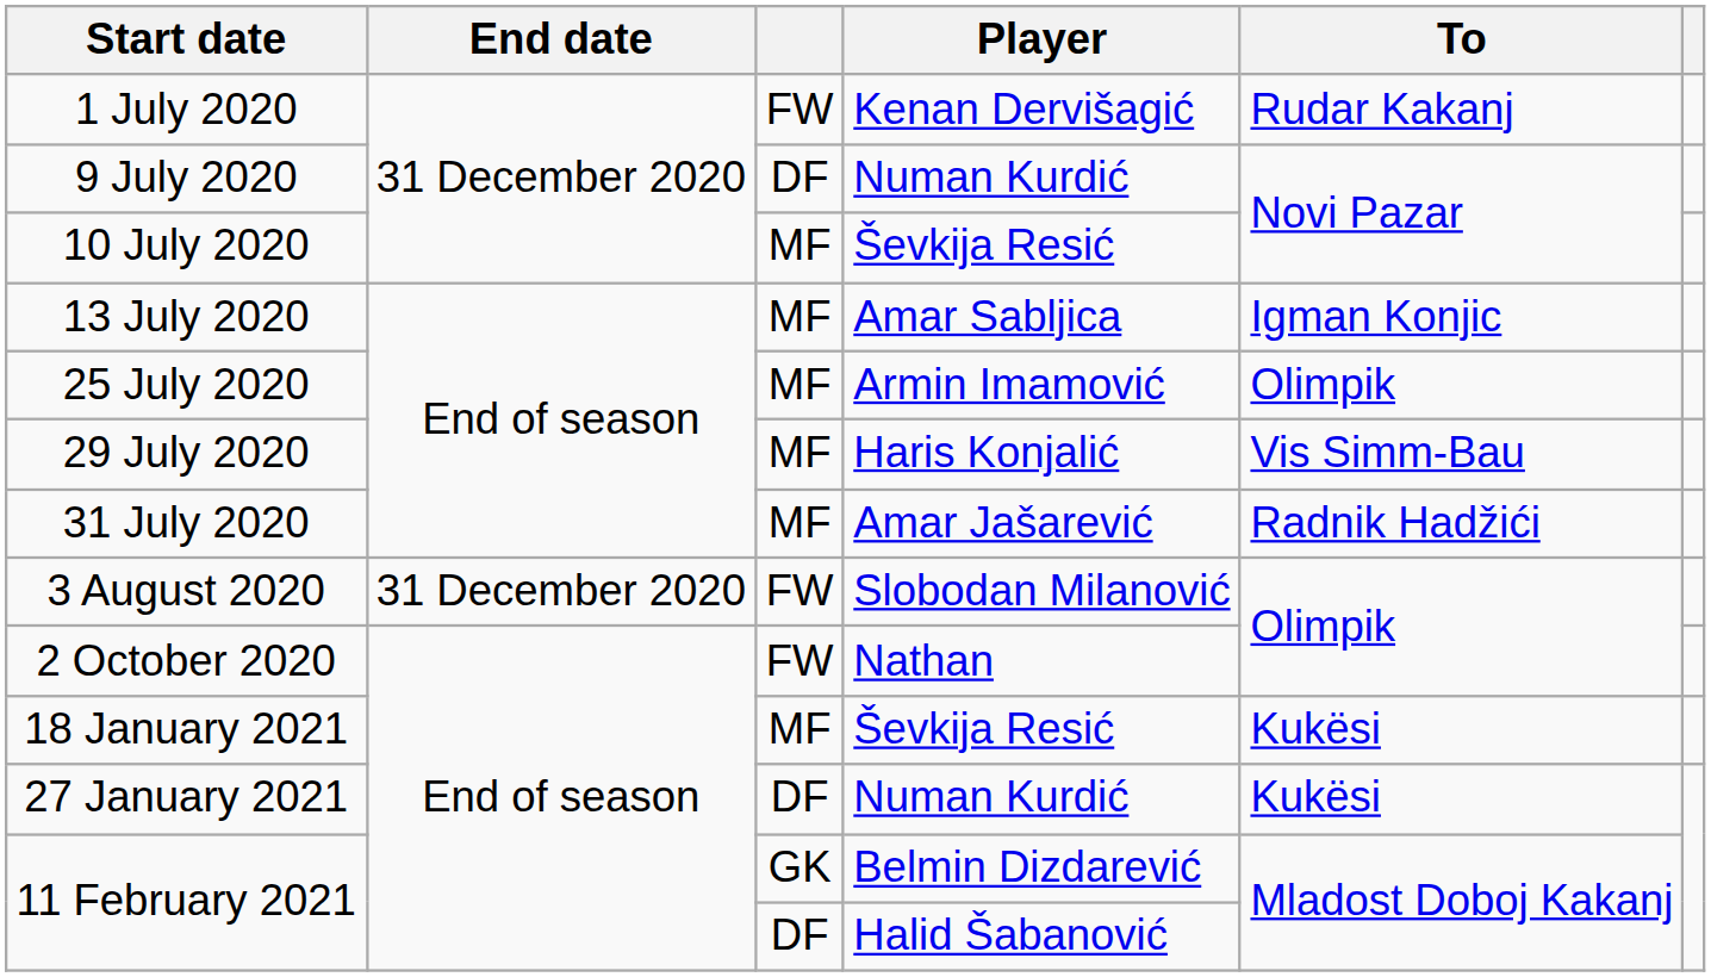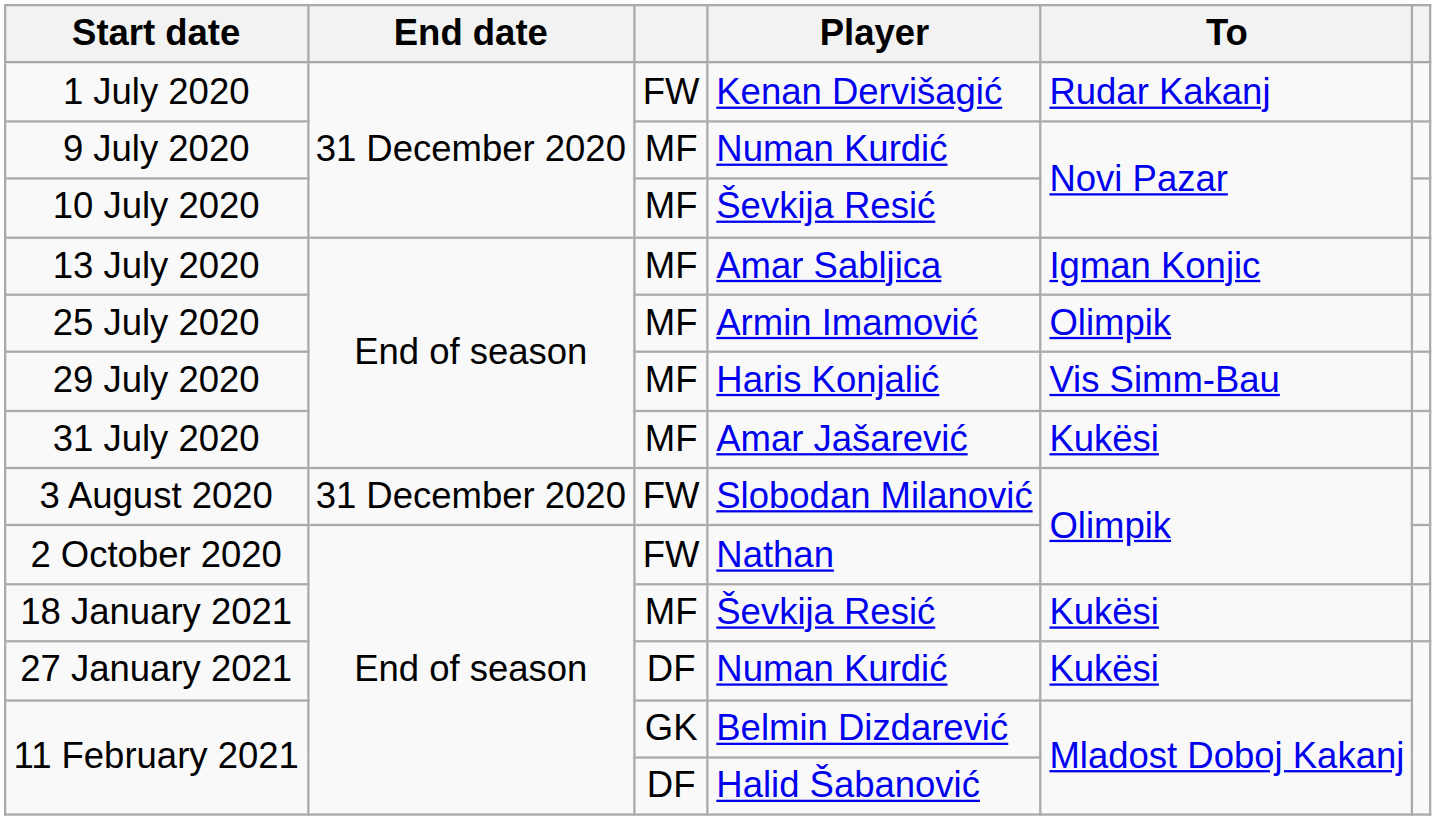 <table class="wikitable" style="text-align:center;">
 <tr>
 <th>Start date</th>
 <th>End date</th>
 <th></th>
 <th>Player</th>
 <th>To</th>
 <th></th>
 </tr>
 <tr>
 <td>1 July 2020</td>
 <td rowspan=3>31 December 2020</td>
 <td>FW</td>
 <td style="text-align:left"> <a href='#'>Kenan Dervišagić</a></td>
 <td style="text-align:left"> <a href='#'>Rudar Kakanj</a></td>
 <td></td>
 </tr>
 <tr>
 <td>9 July 2020</td>
-<td>DF</td>
+<td>MF</td>
 <td style="text-align:left"> <a href='#'>Numan Kurdić</a></td>
 <td style="text-align:left" rowspan=2> <a href='#'>Novi Pazar</a></td>
 <td></td>
 </tr>
 <tr>
 <td>10 July 2020</td>
 <td>MF</td>
 <td style="text-align:left"> <a href='#'>Ševkija Resić</a></td>
 <td></td>
 </tr>
 <tr>
 <td>13 July 2020</td>
 <td rowspan=4>End of season</td>
 <td>MF</td>
 <td style="text-align:left"> <a href='#'>Amar Sabljica</a></td>
 <td style="text-align:left"> <a href='#'>Igman Konjic</a></td>
 <td></td>
 </tr>
 <tr>
 <td>25 July 2020</td>
 <td>MF</td>
 <td style="text-align:left"> <a href='#'>Armin Imamović</a></td>
 <td style="text-align:left"> <a href='#'>Olimpik</a></td>
 <td></td>
 </tr>
 <tr>
 <td>29 July 2020</td>
 <td>MF</td>
 <td style="text-align:left"> <a href='#'>Haris Konjalić</a></td>
 <td style="text-align:left"> <a href='#'>Vis Simm-Bau</a></td>
 <td></td>
 </tr>
 <tr>
 <td>31 July 2020</td>
 <td>MF</td>
 <td style="text-align:left"> <a href='#'>Amar Jašarević</a></td>
-<td style="text-align:left"> <a href='#'>Radnik Hadžići</a></td>
+<td style="text-align:left"> <a href='#'>Kukësi</a></td>
 <td></td>
 </tr>
 <tr>
 <td>3 August 2020</td>
 <td>31 December 2020</td>
 <td>FW</td>
 <td style="text-align:left"> <a href='#'>Slobodan Milanović</a></td>
 <td style="text-align:left" rowspan=2> <a href='#'>Olimpik</a></td>
 <td></td>
 </tr>
 <tr>
 <td>2 October 2020</td>
 <td rowspan=5>End of season</td>
 <td>FW</td>
 <td style="text-align:left"> <a href='#'>Nathan</a></td>
 <td></td>
 </tr>
 <tr>
 <td>18 January 2021</td>
 <td>MF</td>
 <td style="text-align:left"> <a href='#'>Ševkija Resić</a></td>
 <td style="text-align:left"> <a href='#'>Kukësi</a></td>
 <td></td>
 </tr>
 <tr>
 <td>27 January 2021</td>
 <td>DF</td>
 <td style="text-align:left"> <a href='#'>Numan Kurdić</a></td>
 <td style="text-align:left"> <a href='#'>Kukësi</a></td>
 <td rowspan=3></td>
 </tr>
 <tr>
 <td rowspan=2>11 February 2021</td>
 <td>GK</td>
 <td style="text-align:left"> <a href='#'>Belmin Dizdarević</a></td>
 <td style="text-align:left" rowspan=2> <a href='#'>Mladost Doboj Kakanj</a></td>
 </tr>
 <tr>
 <td>DF</td>
 <td style="text-align:left"> <a href='#'>Halid Šabanović</a></td>
 </tr>
 </table>
